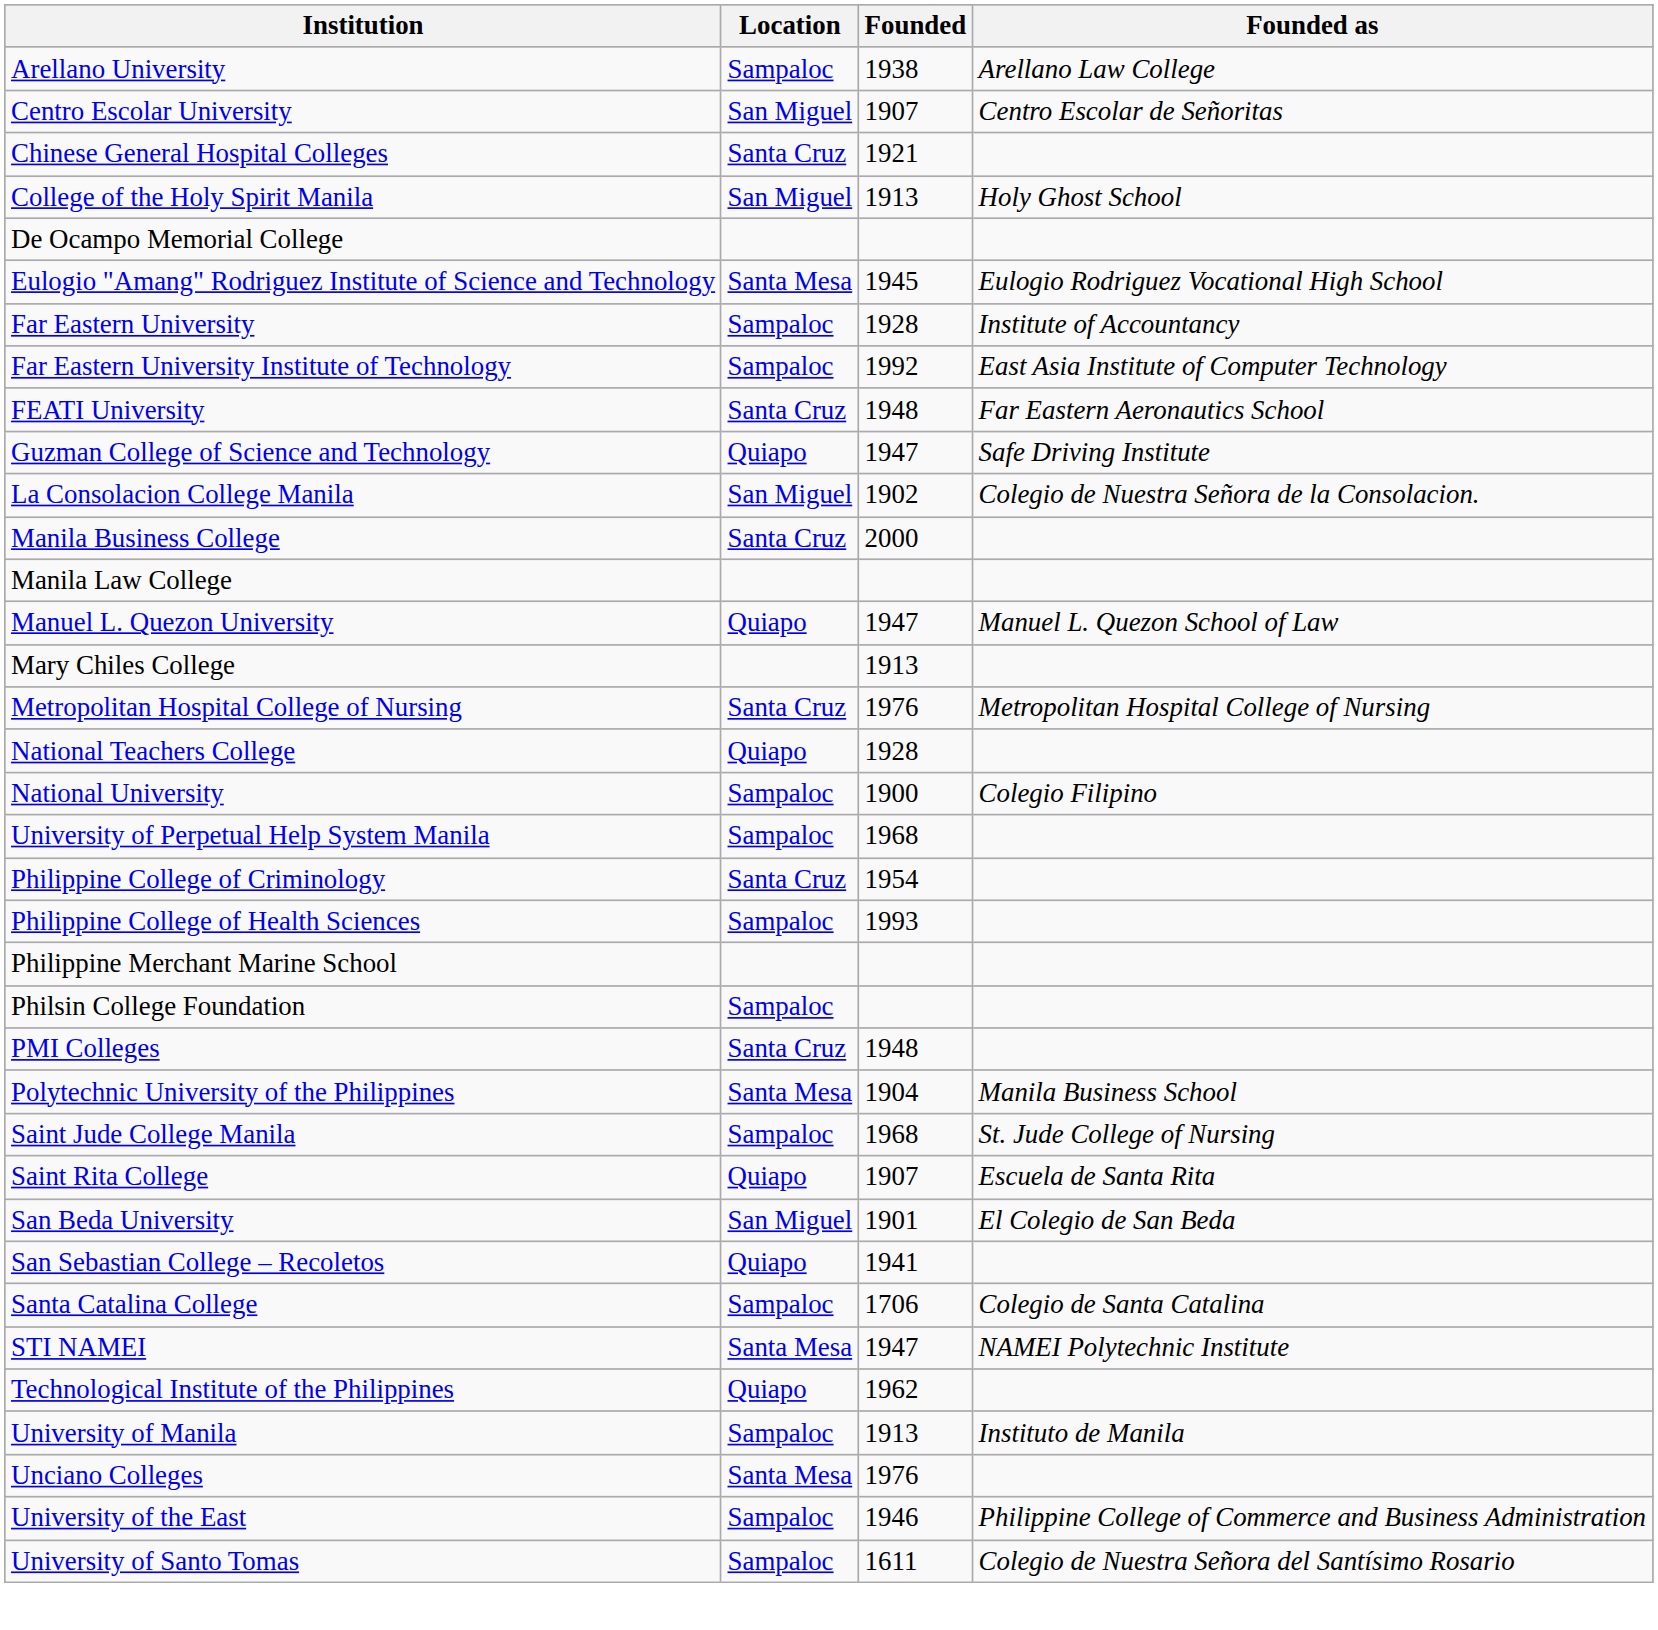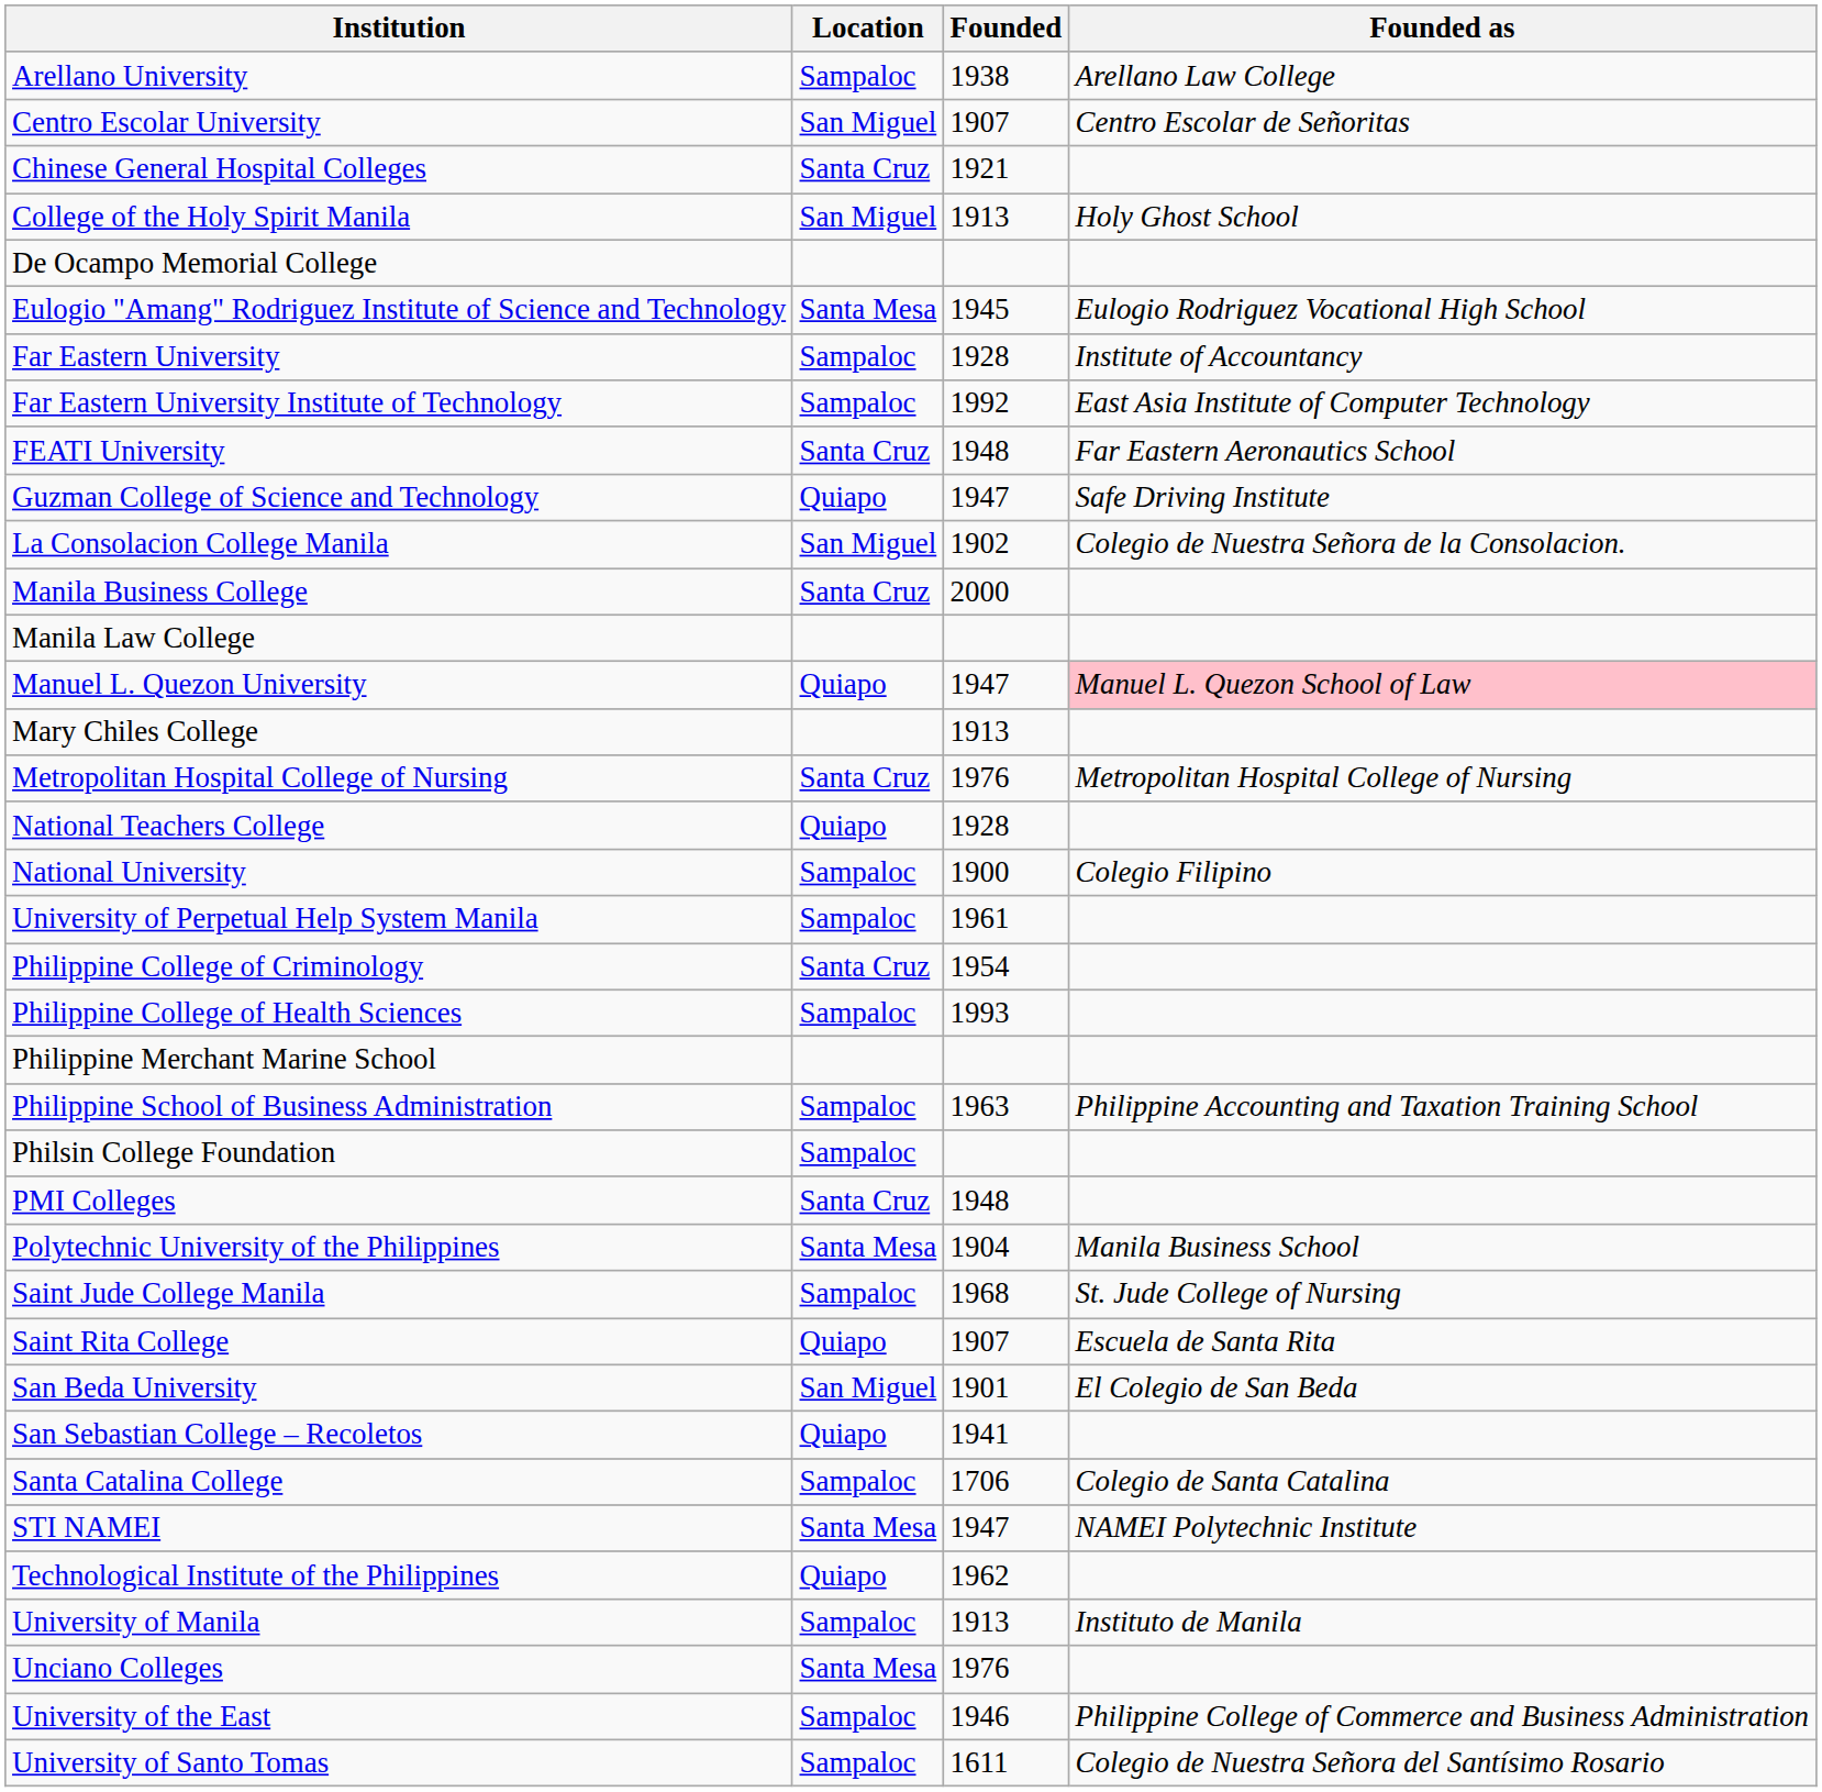 <table class="wikitable">
 <tr>
 <th>Institution</th>
 <th>Location</th>
 <th>Founded</th>
 <th>Founded as</th>
 </tr>
 <tr>
 <td><a href='#'>Arellano University</a></td>
 <td><a href='#'>Sampaloc</a></td>
 <td>1938</td>
 <td><em>Arellano Law College</em></td>
 </tr>
 <tr>
 <td><a href='#'>Centro Escolar University</a></td>
 <td><a href='#'>San Miguel</a></td>
 <td>1907</td>
 <td><em>Centro Escolar de Señoritas</em></td>
 </tr>
 <tr>
 <td><a href='#'>Chinese General Hospital Colleges</a></td>
 <td><a href='#'>Santa Cruz</a></td>
 <td>1921</td>
 <td></td>
 </tr>
 <tr>
 <td><a href='#'>College of the Holy Spirit Manila</a></td>
 <td><a href='#'>San Miguel</a></td>
 <td>1913</td>
 <td><em>Holy Ghost School</em></td>
 </tr>
 <tr>
 <td>De Ocampo Memorial College</td>
 <td></td>
 <td></td>
 <td></td>
 </tr>
 <tr>
 <td><a href='#'>Eulogio "Amang" Rodriguez Institute of Science and Technology</a></td>
 <td><a href='#'>Santa Mesa</a></td>
 <td>1945</td>
 <td><em>Eulogio Rodriguez Vocational High School</em></td>
 </tr>
 <tr>
 <td><a href='#'>Far Eastern University</a></td>
 <td><a href='#'>Sampaloc</a></td>
 <td>1928</td>
 <td><em>Institute of Accountancy</em></td>
 </tr>
 <tr>
 <td><a href='#'>Far Eastern University Institute of Technology</a></td>
 <td><a href='#'>Sampaloc</a></td>
 <td>1992</td>
 <td><em>East Asia Institute of Computer Technology</em></td>
 </tr>
 <tr>
 <td><a href='#'>FEATI University</a></td>
 <td><a href='#'>Santa Cruz</a></td>
 <td>1948</td>
 <td><em>Far Eastern Aeronautics School</em></td>
 </tr>
 <tr>
 <td><a href='#'>Guzman College of Science and Technology</a></td>
 <td><a href='#'>Quiapo</a></td>
 <td>1947</td>
 <td><em>Safe Driving Institute</em></td>
 </tr>
 <tr>
 <td><a href='#'>La Consolacion College Manila</a></td>
 <td><a href='#'>San Miguel</a></td>
 <td>1902</td>
 <td><em>Colegio de Nuestra Señora de la Consolacion.</em></td>
 </tr>
 <tr>
 <td><a href='#'>Manila Business College</a></td>
 <td><a href='#'>Santa Cruz</a></td>
 <td>2000</td>
 <td></td>
 </tr>
 <tr>
 <td>Manila Law College</td>
 <td></td>
 <td></td>
 <td></td>
 </tr>
 <tr>
 <td><a href='#'>Manuel L. Quezon University</a></td>
 <td><a href='#'>Quiapo</a></td>
 <td>1947</td>
-<td><em>Manuel L. Quezon School of Law</em></td>
+<td style="background: pink;"><em>Manuel L. Quezon School of Law</em></td>
 </tr>
 <tr>
 <td>Mary Chiles College</td>
 <td></td>
 <td>1913</td>
 <td></td>
 </tr>
 <tr>
 <td><a href='#'>Metropolitan Hospital College of Nursing</a></td>
 <td><a href='#'>Santa Cruz</a></td>
 <td>1976</td>
 <td><em>Metropolitan Hospital College of Nursing</em></td>
 </tr>
 <tr>
 <td><a href='#'>National Teachers College</a></td>
 <td><a href='#'>Quiapo</a></td>
 <td>1928</td>
 <td></td>
 </tr>
 <tr>
 <td><a href='#'>National University</a></td>
 <td><a href='#'>Sampaloc</a></td>
 <td>1900</td>
 <td><em>Colegio Filipino</em></td>
 </tr>
 <tr>
 <td><a href='#'>University of Perpetual Help System Manila</a></td>
 <td><a href='#'>Sampaloc</a></td>
-<td>1968</td>
+<td>1961</td>
 <td></td>
 </tr>
 <tr>
 <td><a href='#'>Philippine College of Criminology</a></td>
 <td><a href='#'>Santa Cruz</a></td>
 <td>1954</td>
 <td></td>
 </tr>
 <tr>
 <td><a href='#'>Philippine College of Health Sciences</a></td>
 <td><a href='#'>Sampaloc</a></td>
 <td>1993</td>
 <td></td>
 </tr>
 <tr>
 <td>Philippine Merchant Marine School</td>
 <td></td>
 <td></td>
 <td></td>
+</tr>
+<tr>
+<td><a href='#'>Philippine School of Business Administration</a></td>
+<td><a href='#'>Sampaloc</a></td>
+<td>1963</td>
+<td><em>Philippine Accounting and Taxation Training School</em></td>
 </tr>
 <tr>
 <td>Philsin College Foundation</td>
 <td><a href='#'>Sampaloc</a></td>
 <td></td>
 <td></td>
 </tr>
 <tr>
 <td><a href='#'>PMI Colleges</a></td>
 <td><a href='#'>Santa Cruz</a></td>
 <td>1948</td>
 <td></td>
 </tr>
 <tr>
 <td><a href='#'>Polytechnic University of the Philippines</a></td>
 <td><a href='#'>Santa Mesa</a></td>
 <td>1904</td>
 <td><em>Manila Business School</em></td>
 </tr>
 <tr>
 <td><a href='#'>Saint Jude College Manila</a></td>
 <td><a href='#'>Sampaloc</a></td>
 <td>1968</td>
 <td><em>St. Jude College of Nursing</em></td>
 </tr>
 <tr>
 <td><a href='#'>Saint Rita College</a></td>
 <td><a href='#'>Quiapo</a></td>
 <td>1907</td>
 <td><em>Escuela de Santa Rita</em></td>
 </tr>
 <tr>
 <td><a href='#'>San Beda University</a></td>
 <td><a href='#'>San Miguel</a></td>
 <td>1901</td>
 <td><em>El Colegio de San Beda</em></td>
 </tr>
 <tr>
 <td><a href='#'>San Sebastian College – Recoletos</a></td>
 <td><a href='#'>Quiapo</a></td>
 <td>1941</td>
 <td></td>
 </tr>
 <tr>
 <td><a href='#'>Santa Catalina College</a></td>
 <td><a href='#'>Sampaloc</a></td>
 <td>1706</td>
 <td><em>Colegio de Santa Catalina</em></td>
 </tr>
 <tr>
 <td><a href='#'>STI NAMEI</a></td>
 <td><a href='#'>Santa Mesa</a></td>
 <td>1947</td>
 <td><em>NAMEI Polytechnic Institute</em></td>
 </tr>
 <tr>
 <td><a href='#'>Technological Institute of the Philippines</a></td>
 <td><a href='#'>Quiapo</a></td>
 <td>1962</td>
 <td></td>
 </tr>
 <tr>
 <td><a href='#'>University of Manila</a></td>
 <td><a href='#'>Sampaloc</a></td>
 <td>1913</td>
 <td><em>Instituto de Manila</em></td>
 </tr>
 <tr>
 <td><a href='#'>Unciano Colleges</a></td>
 <td><a href='#'>Santa Mesa</a></td>
 <td>1976</td>
 <td></td>
 </tr>
 <tr>
 <td><a href='#'>University of the East</a></td>
 <td><a href='#'>Sampaloc</a></td>
 <td>1946</td>
 <td><em>Philippine College of Commerce and Business Administration</em></td>
 </tr>
 <tr>
 <td><a href='#'>University of Santo Tomas</a></td>
 <td><a href='#'>Sampaloc</a></td>
 <td>1611</td>
 <td><em>Colegio de Nuestra Señora del Santísimo Rosario</em></td>
 </tr>
 </table>
